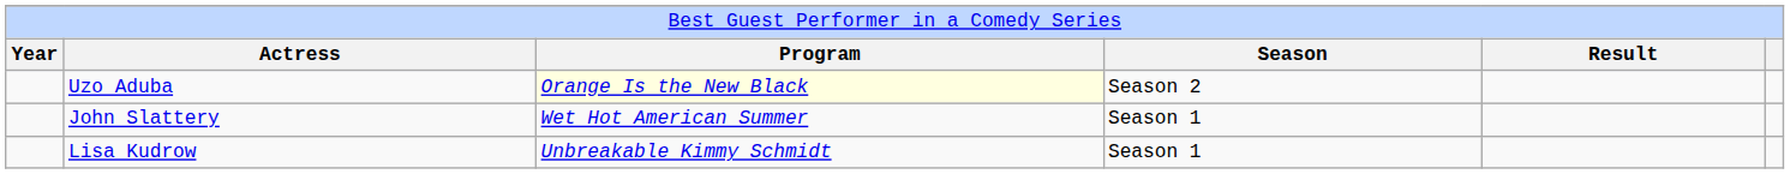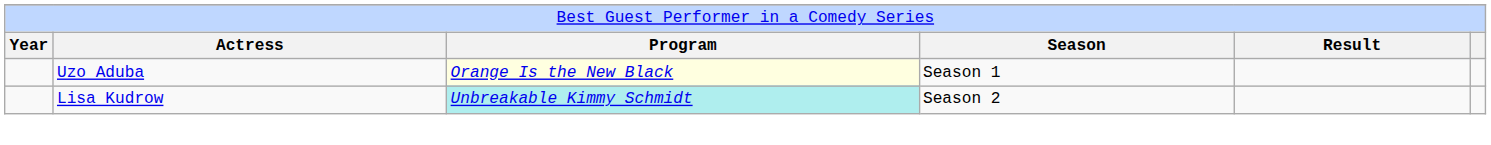 <table class="wikitable plainrowheaders" style="font-size: 90%" width=85%>
 <tr>
 </tr>
 <tr ---- bgcolor="#bfd7ff">
 <td colspan=6 align=center><a href='#'>Best Guest Performer in a Comedy Series</a></td>
 </tr>
 <tr ---- bgcolor="#ebf5ff">
 <th scope="col" style="width:2%;">Year</th>
 <th scope="col" style="width:25%;">Actress</th>
 <th scope="col" style="width:30%;">Program</th>
 <th scope="col" style="width:20%;">Season</th>
 <th scope="col" style="width:15%;">Result</th>
 <th scope="col" class="unsortable" style="width:1%;"></th>
 </tr>
 <tr>
 <td></td>
 <td><a href='#'>Uzo Aduba</a></td>
 <td style="background: lightyellow;"><em><a href='#'>Orange Is the New Black</a></em></td>
-<td>Season 2</td>
-<td></td>
-<td></td>
-</tr>
-<tr>
-<td></td>
-<td><a href='#'>John Slattery</a></td>
-<td><em><a href='#'>Wet Hot American Summer</a></em></td>
 <td>Season 1</td>
 <td></td>
 <td></td>
 </tr>
 <tr>
 <td></td>
 <td><a href='#'>Lisa Kudrow</a></td>
-<td><em><a href='#'>Unbreakable Kimmy Schmidt</a></em></td>
-<td>Season 1</td>
+<td style="background: paleturquoise;"><em><a href='#'>Unbreakable Kimmy Schmidt</a></em></td>
+<td>Season 2</td>
 <td></td>
 <td></td>
 </tr>
 </table>
